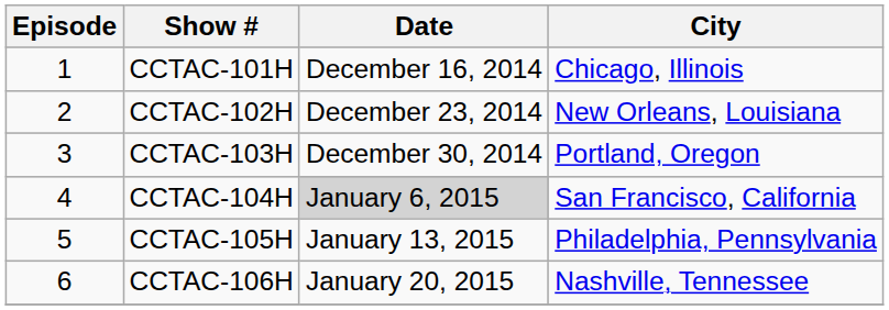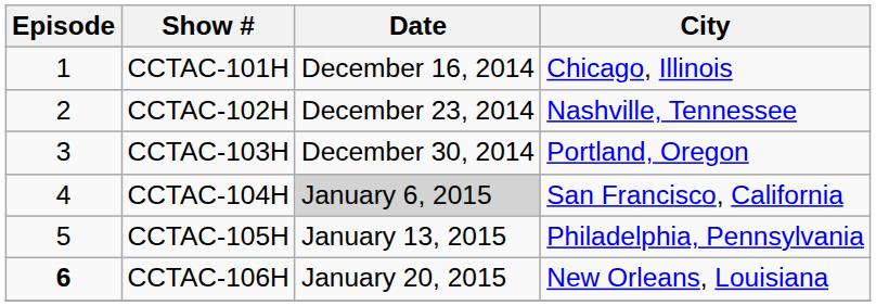 <table class="wikitable sortable" style="margin:auto;">
 <tr>
 <th>Episode</th>
 <th>Show #</th>
 <th class="unsortable">Date</th>
 <th>City</th>
 </tr>
 <tr>
 <td align="center">1</td>
 <td align="center">CCTAC-101H</td>
 <td>December 16, 2014</td>
 <td><a href='#'>Chicago</a>, <a href='#'>Illinois</a></td>
 </tr>
 <tr>
 <td align="center">2</td>
 <td align="center">CCTAC-102H</td>
 <td>December 23, 2014</td>
-<td><a href='#'>New Orleans</a>, <a href='#'>Louisiana</a></td>
+<td><a href='#'>Nashville, Tennessee</a></td>
 </tr>
 <tr>
 <td align="center">3</td>
 <td align="center">CCTAC-103H</td>
 <td>December 30, 2014</td>
 <td><a href='#'>Portland, Oregon</a></td>
 </tr>
 <tr>
 <td align="center">4</td>
 <td align="center">CCTAC-104H</td>
 <td style="background: lightgrey;">January 6, 2015</td>
 <td><a href='#'>San Francisco</a>, <a href='#'>California</a></td>
 </tr>
 <tr>
 <td align="center">5</td>
 <td align="center">CCTAC-105H</td>
 <td>January 13, 2015</td>
 <td><a href='#'>Philadelphia, Pennsylvania</a></td>
 </tr>
 <tr>
-<td align="center">6</td>
+<td align="center"><strong>6</strong></td>
 <td align="center">CCTAC-106H</td>
 <td>January 20, 2015</td>
-<td><a href='#'>Nashville, Tennessee</a></td>
+<td><a href='#'>New Orleans</a>, <a href='#'>Louisiana</a></td>
 </tr>
 <tr>
 </tr>
 </table>
